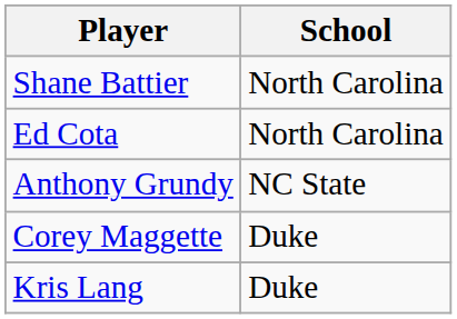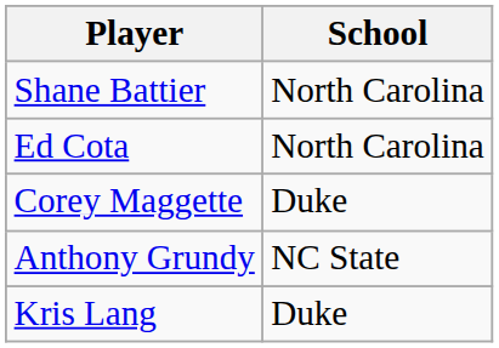 <table class="wikitable sortable">
 <tr>
 <th>Player</th>
 <th>School</th>
 </tr>
 <tr>
 <td><a href='#'>Shane Battier</a></td>
 <td>North Carolina</td>
 </tr>
 <tr>
 <td><a href='#'>Ed Cota</a></td>
 <td>North Carolina</td>
 </tr>
 <tr>
+<td><a href='#'>Corey Maggette</a></td>
+<td>Duke</td>
+</tr>
+<tr>
 <td><a href='#'>Anthony Grundy</a></td>
 <td>NC State</td>
-</tr>
-<tr>
-<td><a href='#'>Corey Maggette</a></td>
-<td>Duke</td>
 </tr>
 <tr>
 <td><a href='#'>Kris Lang</a></td>
 <td>Duke</td>
 </tr>
 </table>
